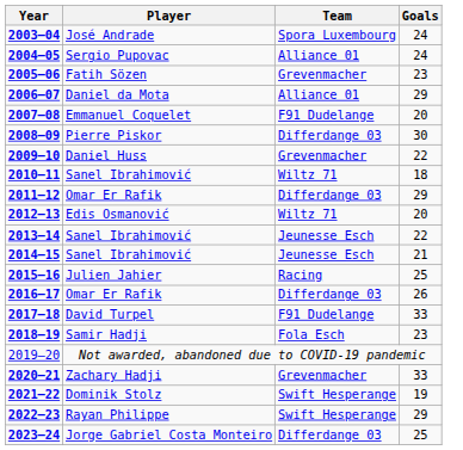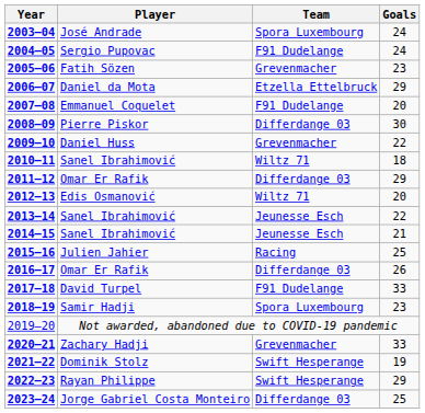 <table class="wikitable sticky-header">
 <tr>
 <th>Year</th>
 <th>Player</th>
 <th>Team</th>
 <th>Goals</th>
 </tr>
 <tr>
 <td><strong><a href='#'>2003–04</a></strong></td>
 <td> <a href='#'>José Andrade</a></td>
 <td><a href='#'>Spora Luxembourg</a></td>
 <td style='text-align:center;'>24</td>
 </tr>
 <tr>
 <td><strong><a href='#'>2004–05</a></strong></td>
 <td> <a href='#'>Sergio Pupovac</a></td>
-<td><a href='#'>Alliance 01</a></td>
+<td><a href='#'>F91 Dudelange</a></td>
 <td style='text-align:center;'>24</td>
 </tr>
 <tr>
 <td><strong><a href='#'>2005–06</a></strong></td>
 <td> <a href='#'>Fatih Sözen</a></td>
 <td><a href='#'>Grevenmacher</a></td>
 <td style='text-align:center;'>23</td>
 </tr>
 <tr>
 <td><strong><a href='#'>2006–07</a></strong></td>
 <td> <a href='#'>Daniel da Mota</a></td>
-<td><a href='#'>Alliance 01</a></td>
+<td><a href='#'>Etzella Ettelbruck</a></td>
 <td style='text-align:center;'>29</td>
 </tr>
 <tr>
 <td><strong><a href='#'>2007–08</a></strong></td>
 <td> <a href='#'>Emmanuel Coquelet</a></td>
 <td><a href='#'>F91 Dudelange</a></td>
 <td style='text-align:center;'>20</td>
 </tr>
 <tr>
 <td><strong><a href='#'>2008–09</a></strong></td>
 <td> <a href='#'>Pierre Piskor</a></td>
 <td><a href='#'>Differdange 03</a></td>
 <td style='text-align:center;'>30</td>
 </tr>
 <tr>
 <td><strong><a href='#'>2009–10</a></strong></td>
 <td> <a href='#'>Daniel Huss</a></td>
 <td><a href='#'>Grevenmacher</a></td>
 <td style='text-align:center;'>22</td>
 </tr>
 <tr>
 <td><strong><a href='#'>2010–11</a></strong></td>
 <td> <a href='#'>Sanel Ibrahimović</a></td>
 <td><a href='#'>Wiltz 71</a></td>
 <td style='text-align:center;'>18</td>
 </tr>
 <tr>
 <td><strong><a href='#'>2011–12</a></strong></td>
 <td> <a href='#'>Omar Er Rafik</a></td>
 <td><a href='#'>Differdange 03</a></td>
 <td style='text-align:center;'>29</td>
 </tr>
 <tr>
 <td><strong><a href='#'>2012–13</a></strong></td>
 <td> <a href='#'>Edis Osmanović</a></td>
 <td><a href='#'>Wiltz 71</a></td>
 <td style='text-align:center;'>20</td>
 </tr>
 <tr>
 <td><strong><a href='#'>2013–14</a></strong></td>
 <td> <a href='#'>Sanel Ibrahimović</a></td>
 <td><a href='#'>Jeunesse Esch</a></td>
 <td style='text-align:center;'>22</td>
 </tr>
 <tr>
 <td><strong><a href='#'>2014–15</a></strong></td>
 <td> <a href='#'>Sanel Ibrahimović</a></td>
 <td><a href='#'>Jeunesse Esch</a></td>
 <td style='text-align:center;'>21</td>
 </tr>
 <tr>
 <td><strong><a href='#'>2015–16</a></strong></td>
 <td> <a href='#'>Julien Jahier</a></td>
 <td><a href='#'>Racing</a></td>
 <td style='text-align:center;'>25</td>
 </tr>
 <tr>
 <td><strong><a href='#'>2016–17</a></strong></td>
 <td> <a href='#'>Omar Er Rafik</a></td>
 <td><a href='#'>Differdange 03</a></td>
 <td style='text-align:center;'>26</td>
 </tr>
 <tr>
 <td><strong><a href='#'>2017–18</a></strong></td>
 <td> <a href='#'>David Turpel</a></td>
 <td><a href='#'>F91 Dudelange</a></td>
 <td style='text-align:center;'>33</td>
 </tr>
 <tr>
 <td><strong><a href='#'>2018–19</a></strong></td>
 <td> <a href='#'>Samir Hadji</a></td>
-<td><a href='#'>Fola Esch</a></td>
+<td><a href='#'>Spora Luxembourg</a></td>
 <td style='text-align:center;'>23</td>
 </tr>
 <tr>
 <td><a href='#'>2019–20</a></td>
 <td colspan=3 style="text-align:center;"><em>Not awarded, abandoned due to COVID-19 pandemic</em></td>
 </tr>
 <tr>
 <td><strong><a href='#'>2020–21</a></strong></td>
 <td> <a href='#'>Zachary Hadji</a></td>
 <td><a href='#'>Grevenmacher</a></td>
 <td style='text-align:center;'>33</td>
 </tr>
 <tr>
 <td><strong><a href='#'>2021–22</a></strong></td>
 <td> <a href='#'>Dominik Stolz</a></td>
 <td><a href='#'>Swift Hesperange</a></td>
 <td style='text-align:center;'>19</td>
 </tr>
 <tr>
 <td><strong><a href='#'>2022–23</a></strong></td>
 <td> <a href='#'>Rayan Philippe</a></td>
 <td><a href='#'>Swift Hesperange</a></td>
 <td style='text-align:center;'>29</td>
 </tr>
 <tr>
 <td><strong><a href='#'>2023–24</a></strong></td>
 <td> <a href='#'>Jorge Gabriel Costa Monteiro</a></td>
 <td><a href='#'>Differdange 03</a></td>
 <td style='text-align:center;'>25</td>
 </tr>
 </table>
